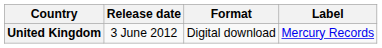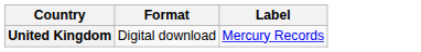 <table class="wikitable plainrowheaders" style="text-align:center;" border="1">
 <tr>
 <th scope="col">Country</th>
-<th scope="col">Release date</th>
 <th scope="col">Format</th>
 <th scope="col">Label</th>
 </tr>
 <tr>
 <th scope="row">United Kingdom</th>
-<td>3 June 2012</td>
 <td>Digital download</td>
 <td><a href='#'>Mercury Records</a></td>
 </tr>
 </table>
